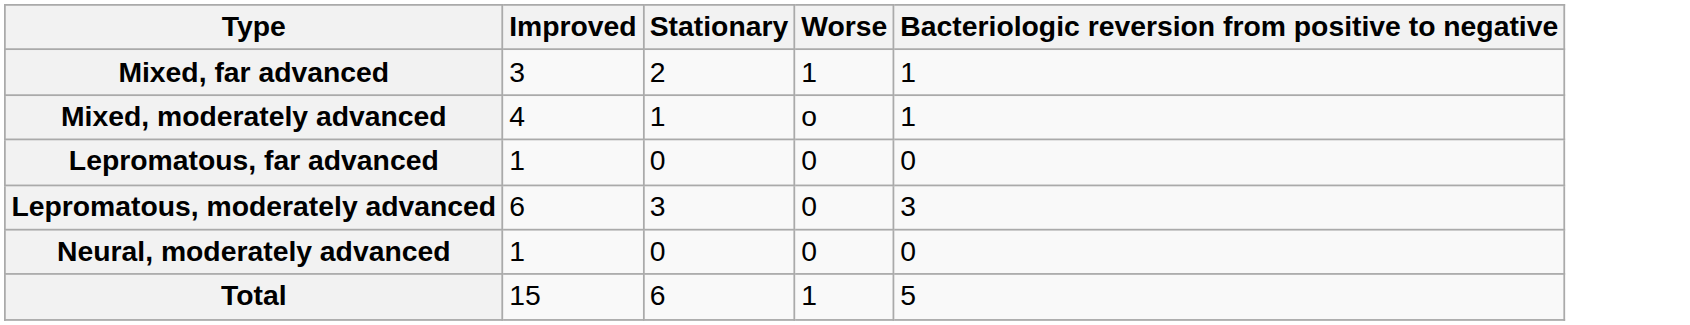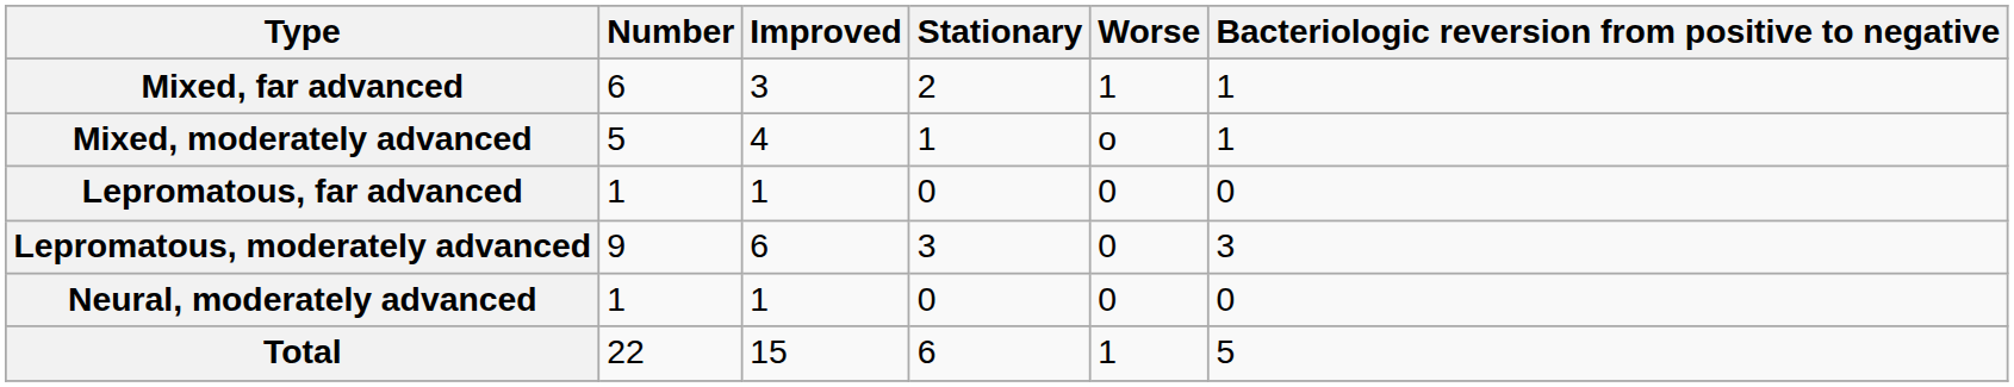 <table class="wikitable">
 <tr>
 <th>Type</th>
+<th>Number</th>
 <th>Improved</th>
 <th>Stationary</th>
 <th>Worse</th>
 <th>Bacteriologic reversion from positive to negative</th>
 </tr>
 <tr>
 <th>Mixed, far advanced</th>
+<td>6</td>
 <td>3</td>
 <td>2</td>
 <td>1</td>
 <td>1</td>
 </tr>
 <tr>
 <th>Mixed, moderately advanced</th>
+<td>5</td>
 <td>4</td>
 <td>1</td>
 <td>o</td>
 <td>1</td>
 </tr>
 <tr>
 <th>Lepromatous, far advanced</th>
 <td>1</td>
+<td>1</td>
 <td>0</td>
 <td>0</td>
 <td>0</td>
 </tr>
 <tr>
 <th>Lepromatous, moderately advanced</th>
+<td>9</td>
 <td>6</td>
 <td>3</td>
 <td>0</td>
 <td>3</td>
 </tr>
 <tr>
 <th>Neural, moderately advanced</th>
 <td>1</td>
+<td>1</td>
 <td>0</td>
 <td>0</td>
 <td>0</td>
 </tr>
 <tr>
 <th>Total</th>
+<td>22</td>
 <td>15</td>
 <td>6</td>
 <td>1</td>
 <td>5</td>
 </tr>
 </table>
